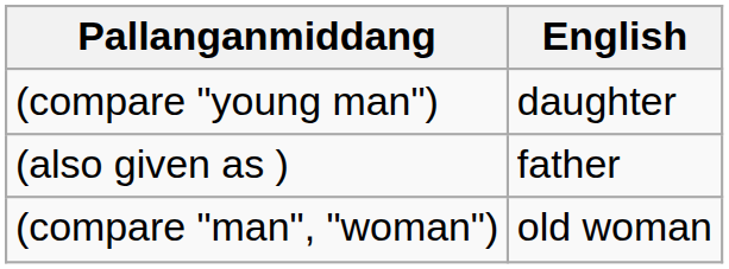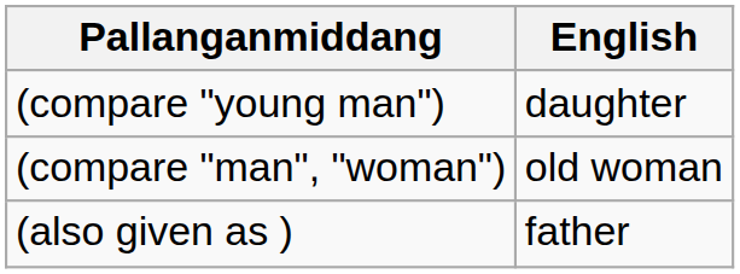 <table class="wikitable">
 <tr>
 <th>Pallanganmiddang</th>
 <th>English</th>
 </tr>
 <tr>
 <td> (compare  "young man")</td>
 <td>daughter</td>
 </tr>
 <tr>
+<td> (compare  "man", "woman")</td>
+<td>old woman</td>
+</tr>
+<tr>
 <td> (also given as )</td>
 <td>father</td>
 </tr>
-<tr>
-<td> (compare  "man", "woman")</td>
-<td>old woman</td>
-</tr>
 </table>
